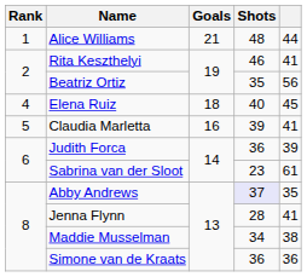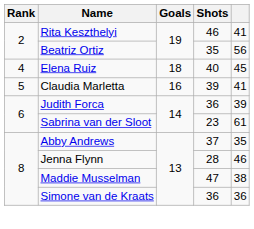 <table class="wikitable sortable" style="text-align: center;">
 <tr>
 <th>Rank</th>
 <th>Name</th>
 <th>Goals</th>
 <th>Shots</th>
 <th></th>
-</tr>
-<tr>
-<td>1</td>
-<td align="left"> <a href='#'>Alice Williams</a></td>
-<td>21</td>
-<td>48</td>
-<td>44</td>
 </tr>
 <tr>
 <td rowspan=2>2</td>
 <td align="left"> <a href='#'>Rita Keszthelyi</a></td>
 <td rowspan=2>19</td>
 <td>46</td>
 <td>41</td>
 </tr>
 <tr>
 <td align="left"> <a href='#'>Beatriz Ortiz</a></td>
 <td>35</td>
 <td>56</td>
 </tr>
 <tr>
 <td>4</td>
 <td align="left"> <a href='#'>Elena Ruiz</a></td>
 <td>18</td>
 <td>40</td>
 <td>45</td>
 </tr>
 <tr>
 <td>5</td>
 <td align="left"> Claudia Marletta</td>
 <td>16</td>
 <td>39</td>
 <td>41</td>
 </tr>
 <tr>
 <td rowspan=2>6</td>
 <td align="left"> <a href='#'>Judith Forca</a></td>
 <td rowspan=2>14</td>
 <td>36</td>
 <td>39</td>
 </tr>
 <tr>
 <td align="left"> <a href='#'>Sabrina van der Sloot</a></td>
 <td>23</td>
 <td>61</td>
 </tr>
 <tr>
 <td rowspan=4>8</td>
 <td align="left"> <a href='#'>Abby Andrews</a></td>
 <td rowspan=4>13</td>
-<td style="background: lavender;">37</td>
+<td>37</td>
 <td>35</td>
 </tr>
 <tr>
 <td align="left"> Jenna Flynn</td>
 <td>28</td>
-<td>41</td>
+<td>46</td>
 </tr>
 <tr>
 <td align="left"> <a href='#'>Maddie Musselman</a></td>
-<td>34</td>
+<td>47</td>
 <td>38</td>
 </tr>
 <tr>
 <td align="left"> <a href='#'>Simone van de Kraats</a></td>
 <td>36</td>
 <td>36</td>
 </tr>
 </table>
